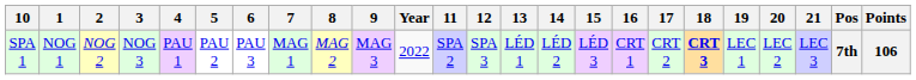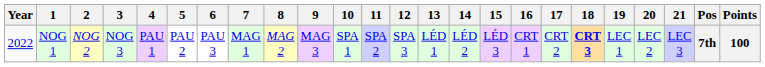 <table class="wikitable" style="text-align:center; font-size:85%">
 <tr>
-<th>10</th>
+<th>Year</th>
 <th>1</th>
 <th>2</th>
 <th>3</th>
 <th>4</th>
 <th>5</th>
 <th>6</th>
 <th>7</th>
 <th>8</th>
 <th>9</th>
-<th>Year</th>
+<th>10</th>
 <th>11</th>
 <th>12</th>
 <th>13</th>
 <th>14</th>
 <th>15</th>
 <th>16</th>
 <th>17</th>
 <th>18</th>
 <th>19</th>
 <th>20</th>
 <th>21</th>
 <th>Pos</th>
 <th>Points</th>
 </tr>
 <tr>
-<td style="background:#DFFFDF;"><a href='#'>SPA<br>1</a><br></td>
+<td><a href='#'>2022</a></td>
 <td style="background:#DFFFDF;"><a href='#'>NOG<br>1</a><br></td>
 <td style="background:#FFFFBF;"><em><a href='#'>NOG<br>2</a></em><br></td>
 <td style="background:#DFFFDF;"><a href='#'>NOG<br>3</a><br></td>
 <td style="background:#EFCFFF;"><a href='#'>PAU<br>1</a><br></td>
 <td style="background:#FFFFFF;"><a href='#'>PAU<br>2</a><br></td>
 <td style="background:#FFFFFF;"><a href='#'>PAU<br>3</a><br></td>
 <td style="background:#DFFFDF;"><a href='#'>MAG<br>1</a><br></td>
 <td style="background:#FFFFBF;"><em><a href='#'>MAG<br>2</a></em><br></td>
 <td style="background:#EFCFFF;"><a href='#'>MAG<br>3</a><br></td>
-<td><a href='#'>2022</a></td>
+<td style="background:#DFFFDF;"><a href='#'>SPA<br>1</a><br></td>
 <td style="background:#CFCFFF;"><a href='#'>SPA<br>2</a><br></td>
 <td style="background:#DFFFDF;"><a href='#'>SPA<br>3</a><br></td>
 <td style="background:#DFFFDF;"><a href='#'>LÉD<br>1</a><br></td>
 <td style="background:#DFFFDF;"><a href='#'>LÉD<br>2</a><br></td>
 <td style="background:#EFCFFF;"><a href='#'>LÉD<br>3</a><br></td>
 <td style="background:#EFCFFF;"><a href='#'>CRT<br>1</a><br></td>
 <td style="background:#DFFFDF;"><a href='#'>CRT<br>2</a><br></td>
 <td style="background:#FFDF9F;"><strong><a href='#'>CRT<br>3</a><br></strong></td>
 <td style="background:#DFFFDF;"><a href='#'>LEC<br>1</a><br></td>
 <td style="background:#DFFFDF;"><a href='#'>LEC<br>2</a><br></td>
 <td style="background:#CFCFFF;"><a href='#'>LEC<br>3</a><br></td>
 <th>7th</th>
-<th>106</th>
+<th>100</th>
 </tr>
 </table>
